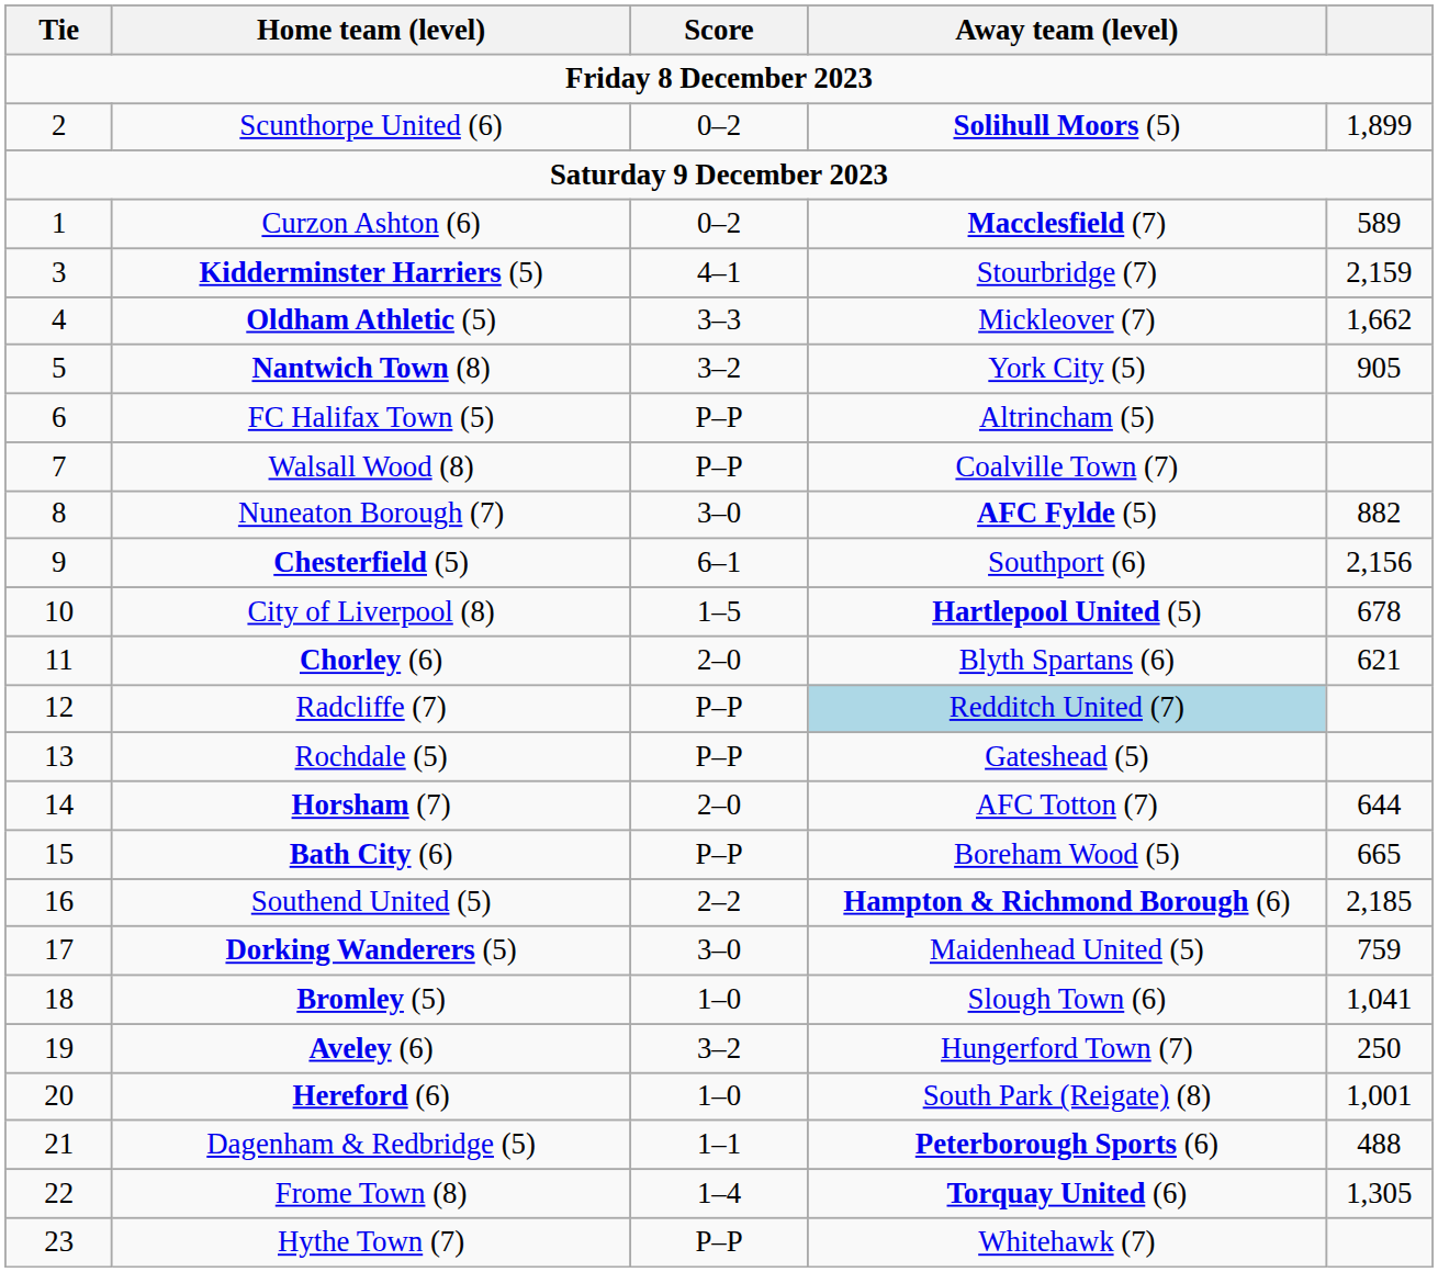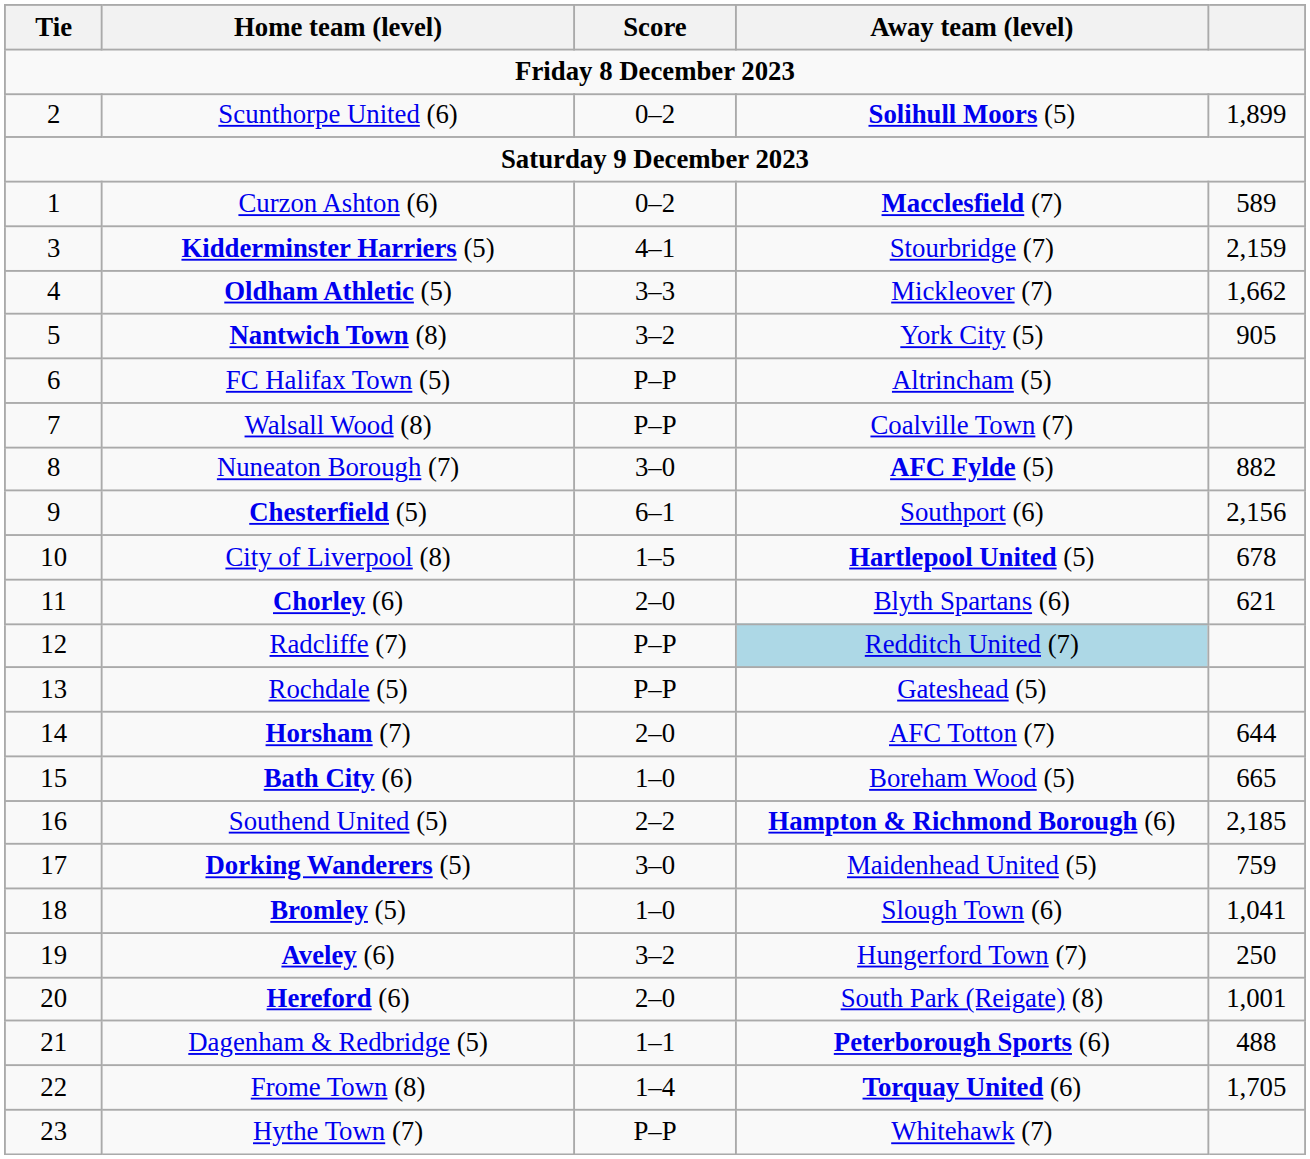 <table class="wikitable" style="width:700px;text-align:center;font-size:90%">
 <tr>
 <th scope="col" style="width: 7.50%">Tie</th>
 <th scope="col" style="width:36.25%">Home team (level)</th>
 <th scope="col" style="width:12.50%">Score</th>
 <th scope="col" style="width:36.25%">Away team (level)</th>
 <th scope="col" style="width: 7.50%"></th>
 </tr>
 <tr>
 <td colspan="5"><strong>Friday 8 December 2023</strong></td>
 </tr>
 <tr>
 <td>2</td>
 <td><a href='#'>Scunthorpe United</a> (6)</td>
 <td>0–2</td>
 <td><strong><a href='#'>Solihull Moors</a></strong> (5)</td>
 <td>1,899</td>
 </tr>
 <tr>
 <td colspan="5"><strong>Saturday 9 December 2023</strong></td>
 </tr>
 <tr>
 <td>1</td>
 <td><a href='#'>Curzon Ashton</a> (6)</td>
 <td>0–2</td>
 <td><strong><a href='#'>Macclesfield</a></strong> (7)</td>
 <td>589</td>
 </tr>
 <tr>
 <td>3</td>
 <td><strong><a href='#'>Kidderminster Harriers</a></strong> (5)</td>
 <td>4–1</td>
 <td><a href='#'>Stourbridge</a> (7)</td>
 <td>2,159</td>
 </tr>
 <tr>
 <td>4</td>
 <td><strong><a href='#'>Oldham Athletic</a></strong> (5)</td>
 <td>3–3 </td>
 <td><a href='#'>Mickleover</a> (7)</td>
 <td>1,662</td>
 </tr>
 <tr>
 <td>5</td>
 <td><strong><a href='#'>Nantwich Town</a></strong> (8)</td>
 <td>3–2</td>
 <td><a href='#'>York City</a> (5)</td>
 <td>905</td>
 </tr>
 <tr>
 <td>6</td>
 <td><a href='#'>FC Halifax Town</a> (5)</td>
 <td>P–P</td>
 <td><a href='#'>Altrincham</a> (5)</td>
 <td></td>
 </tr>
 <tr>
 <td>7</td>
 <td><a href='#'>Walsall Wood</a> (8)</td>
 <td>P–P</td>
 <td><a href='#'>Coalville Town</a> (7)</td>
 <td></td>
 </tr>
 <tr>
 <td>8</td>
 <td><a href='#'>Nuneaton Borough</a> (7)</td>
 <td>3–0</td>
 <td><strong><a href='#'>AFC Fylde</a></strong> (5)</td>
 <td>882</td>
 </tr>
 <tr>
 <td>9</td>
 <td><strong><a href='#'>Chesterfield</a></strong> (5)</td>
 <td>6–1</td>
 <td><a href='#'>Southport</a> (6)</td>
 <td>2,156</td>
 </tr>
 <tr>
 <td>10</td>
 <td><a href='#'>City of Liverpool</a> (8)</td>
 <td>1–5</td>
 <td><strong><a href='#'>Hartlepool United</a></strong> (5)</td>
 <td>678</td>
 </tr>
 <tr>
 <td>11</td>
 <td><strong><a href='#'>Chorley</a></strong> (6)</td>
 <td>2–0</td>
 <td><a href='#'>Blyth Spartans</a> (6)</td>
 <td>621</td>
 </tr>
 <tr>
 <td>12</td>
 <td><a href='#'>Radcliffe</a> (7)</td>
 <td>P–P</td>
 <td style="background: lightblue;"><a href='#'>Redditch United</a> (7)</td>
 <td></td>
 </tr>
 <tr>
 <td>13</td>
 <td><a href='#'>Rochdale</a> (5)</td>
 <td>P–P</td>
 <td><a href='#'>Gateshead</a> (5)</td>
 <td></td>
 </tr>
 <tr>
 <td>14</td>
 <td><strong><a href='#'>Horsham</a></strong> (7)</td>
 <td>2–0</td>
 <td><a href='#'>AFC Totton</a> (7)</td>
 <td>644</td>
 </tr>
 <tr>
 <td>15</td>
 <td><strong><a href='#'>Bath City</a></strong> (6)</td>
-<td>P–P</td>
+<td>1–0</td>
 <td><a href='#'>Boreham Wood</a> (5)</td>
 <td>665</td>
 </tr>
 <tr>
 <td>16</td>
 <td><a href='#'>Southend United</a> (5)</td>
 <td>2–2 </td>
 <td><strong><a href='#'>Hampton & Richmond Borough</a></strong> (6)</td>
 <td>2,185</td>
 </tr>
 <tr>
 <td>17</td>
 <td><strong><a href='#'>Dorking Wanderers</a></strong> (5)</td>
 <td>3–0</td>
 <td><a href='#'>Maidenhead United</a> (5)</td>
 <td>759</td>
 </tr>
 <tr>
 <td>18</td>
 <td><strong><a href='#'>Bromley</a></strong> (5)</td>
 <td>1–0</td>
 <td><a href='#'>Slough Town</a> (6)</td>
 <td>1,041</td>
 </tr>
 <tr>
 <td>19</td>
 <td><strong><a href='#'>Aveley</a></strong> (6)</td>
 <td>3–2</td>
 <td><a href='#'>Hungerford Town</a> (7)</td>
 <td>250</td>
 </tr>
 <tr>
 <td>20</td>
 <td><strong><a href='#'>Hereford</a></strong> (6)</td>
-<td>1–0</td>
+<td>2–0</td>
 <td><a href='#'>South Park (Reigate)</a> (8)</td>
 <td>1,001</td>
 </tr>
 <tr>
 <td>21</td>
 <td><a href='#'>Dagenham & Redbridge</a> (5)</td>
 <td>1–1 </td>
 <td><strong><a href='#'>Peterborough Sports</a></strong> (6)</td>
 <td>488</td>
 </tr>
 <tr>
 <td>22</td>
 <td><a href='#'>Frome Town</a> (8)</td>
 <td>1–4</td>
 <td><strong><a href='#'>Torquay United</a></strong> (6)</td>
-<td>1,305</td>
+<td>1,705</td>
 </tr>
 <tr>
 <td>23</td>
 <td><a href='#'>Hythe Town</a> (7)</td>
 <td>P–P</td>
 <td><a href='#'>Whitehawk</a> (7)</td>
 <td></td>
 </tr>
 </table>
